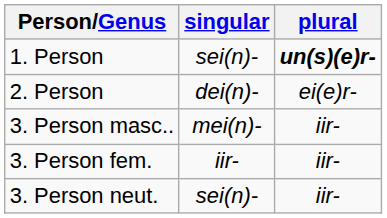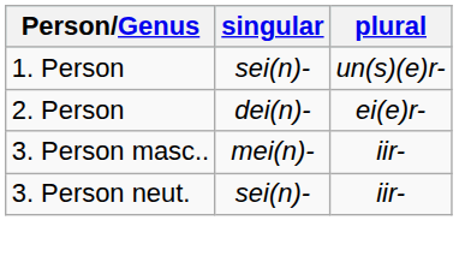 <table class="wikitable">
 <tr style="background:#c0f0f0;">
 <th>Person/<a href='#'>Genus</a></th>
 <th><a href='#'>singular</a></th>
 <th><a href='#'>plural</a></th>
 </tr>
 <tr>
 <td>1. Person</td>
 <td style="text-align:center;"><em>sei(n)-</em></td>
-<td style="text-align:center;"><strong><em>un(s)(e)r-</em></strong></td>
+<td style="text-align:center;"><em>un(s)(e)r-</em></td>
 </tr>
 <tr>
 <td>2. Person</td>
 <td style="text-align:center;"><em>dei(n)-</em></td>
 <td style="text-align:center;"><em>ei(e)r-</em></td>
 </tr>
 <tr>
 <td>3. Person masc..</td>
 <td style="text-align:center;"><em>mei(n)-</em></td>
 <td style="text-align:center;"><em>iir-</em></td>
 </tr>
 <tr>
-<td>3. Person fem.</td>
-<td style="text-align:center;"><em>iir-</em></td>
-<td style="text-align:center;"><em>iir-</em></td>
-</tr>
-<tr>
 <td>3. Person neut.</td>
 <td style="text-align:center;"><em>sei(n)-</em></td>
 <td style="text-align:center;"><em>iir-</em></td>
 </tr>
 </table>
